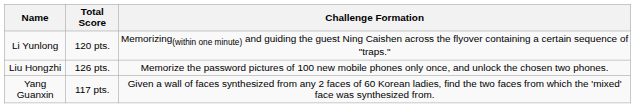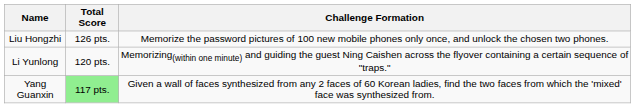 <table class="wikitable" style="width:80%; text-align:center">
 <tr>
 <th>Name</th>
 <th>Total Score</th>
 <th>Challenge Formation</th>
 </tr>
 <tr>
+<td>Liu Hongzhi</td>
+<td>126 pts.</td>
+<td>Memorize the password pictures of 100 new mobile phones only once, and unlock the chosen two phones.</td>
+</tr>
+<tr>
 <td>Li Yunlong</td>
 <td>120 pts.</td>
 <td>Memorizing<sub>(within one minute)</sub> and guiding the guest Ning Caishen across the flyover containing a certain sequence of "traps."</td>
 </tr>
 <tr>
-<td>Liu Hongzhi</td>
-<td>126 pts.</td>
-<td>Memorize the password pictures of 100 new mobile phones only once, and unlock the chosen two phones.</td>
-</tr>
-<tr>
 <td>Yang Guanxin</td>
-<td>117 pts.</td>
+<td style="background: lightgreen;">117 pts.</td>
 <td>Given a wall of faces synthesized from any 2 faces of 60 Korean ladies, find the two faces from which the 'mixed' face was synthesized from.</td>
 </tr>
 </table>
